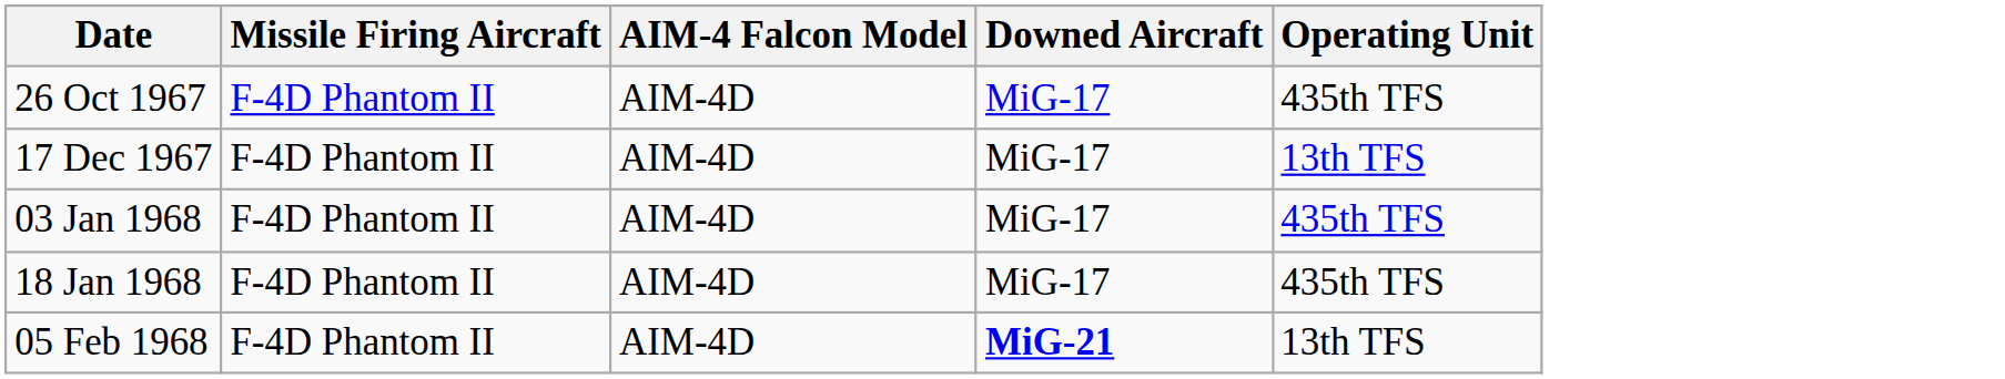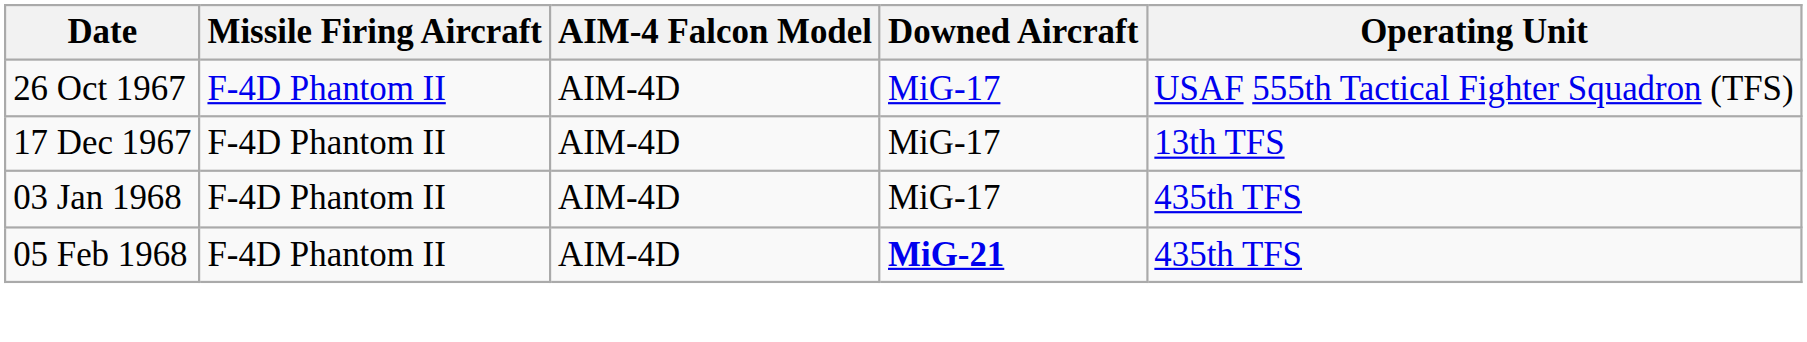 <table class="wikitable">
 <tr>
 <th>Date</th>
 <th>Missile Firing Aircraft</th>
 <th>AIM-4 Falcon Model</th>
 <th>Downed Aircraft</th>
 <th>Operating Unit</th>
 </tr>
 <tr>
 <td>26 Oct 1967</td>
 <td><a href='#'>F-4D Phantom II</a></td>
 <td>AIM-4D</td>
 <td><a href='#'>MiG-17</a></td>
-<td>435th TFS</td>
+<td><a href='#'>USAF</a> <a href='#'>555th Tactical Fighter Squadron</a> (TFS)</td>
 </tr>
 <tr>
 <td>17 Dec 1967</td>
 <td>F-4D Phantom II</td>
 <td>AIM-4D</td>
 <td>MiG-17</td>
 <td><a href='#'>13th TFS</a></td>
 </tr>
 <tr>
 <td>03 Jan 1968</td>
 <td>F-4D Phantom II</td>
 <td>AIM-4D</td>
 <td>MiG-17</td>
 <td><a href='#'>435th TFS</a></td>
 </tr>
 <tr>
-<td>18 Jan 1968</td>
-<td>F-4D Phantom II</td>
-<td>AIM-4D</td>
-<td>MiG-17</td>
-<td>435th TFS</td>
-</tr>
-<tr>
 <td>05 Feb 1968</td>
 <td>F-4D Phantom II</td>
 <td>AIM-4D</td>
 <td><strong><a href='#'>MiG-21</a></strong></td>
-<td>13th TFS</td>
+<td><a href='#'>435th TFS</a></td>
 </tr>
 </table>
